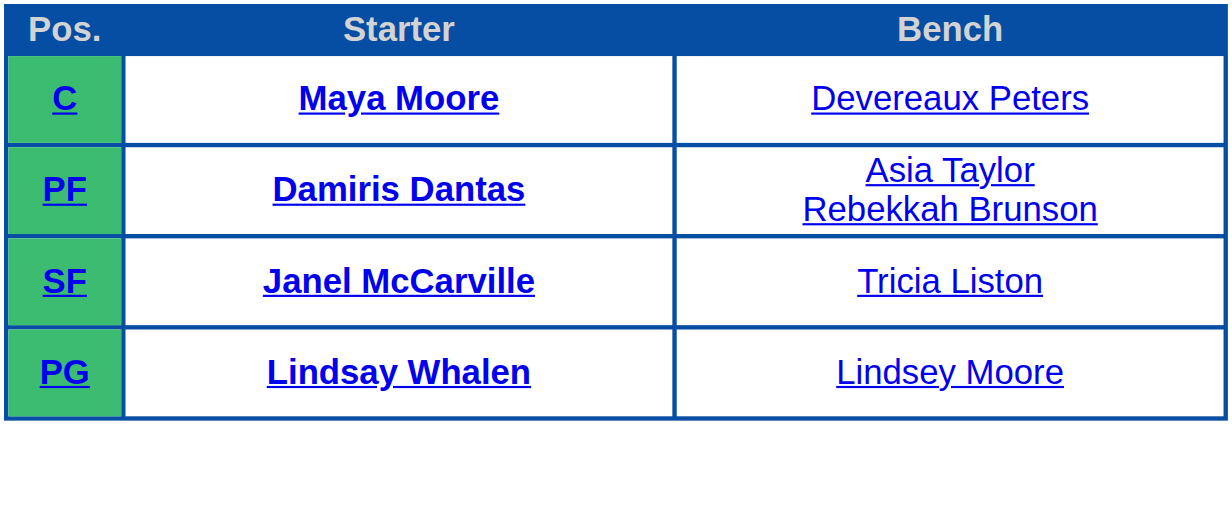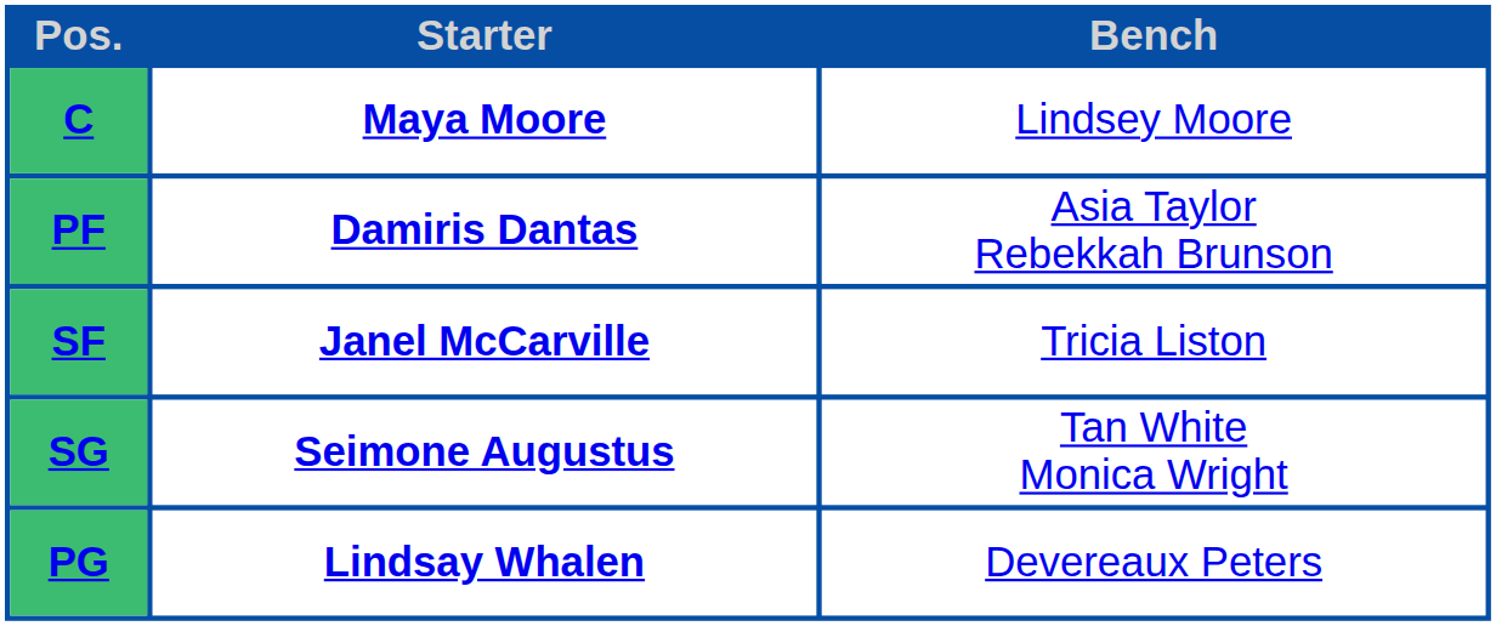 <table style="text-align: center; background:#054EA4; color:#D3D3D3">
 <tr>
 <th width="50">Pos.</th>
 <th width="250">Starter</th>
 <th width="250">Bench</th>
 </tr>
 <tr style="height:40px; background:white; color:#092C57">
 <th style="background:#3CBC71"><a href='#'><span>C</span></a></th>
 <td><strong><a href='#'>Maya Moore</a></strong></td>
-<td><a href='#'>Devereaux Peters</a></td>
+<td><a href='#'>Lindsey Moore</a></td>
 </tr>
 <tr style="height:40px; background:white; color:#092C57">
 <th style="background:#3CBC71"><a href='#'><span>PF</span></a></th>
 <td><strong><a href='#'>Damiris Dantas</a></strong></td>
 <td><a href='#'>Asia Taylor</a><br><a href='#'>Rebekkah Brunson</a> </td>
 </tr>
 <tr style="height:40px; background:white; color:#092C57">
 <th style="background:#3CBC71"><a href='#'><span>SF</span></a></th>
 <td><strong><a href='#'>Janel McCarville</a></strong></td>
 <td><a href='#'>Tricia Liston</a></td>
 </tr>
 <tr style="height:40px; background:white; color:#092C57">
+<th style="background:#3CBC71"><a href='#'><span>SG</span></a></th>
+<td><strong><a href='#'>Seimone Augustus</a></strong></td>
+<td><a href='#'>Tan White</a><br><a href='#'>Monica Wright</a> </td>
+</tr>
+<tr style="height:40px; background:white; color:#092C57">
 <th style="background:#3CBC71"><a href='#'><span>PG</span></a></th>
 <td><strong><a href='#'>Lindsay Whalen</a></strong></td>
-<td><a href='#'>Lindsey Moore</a></td>
+<td><a href='#'>Devereaux Peters</a></td>
 </tr>
 </table>
